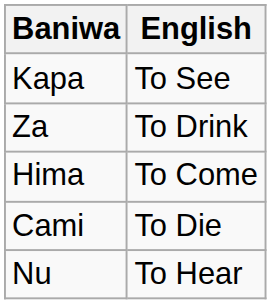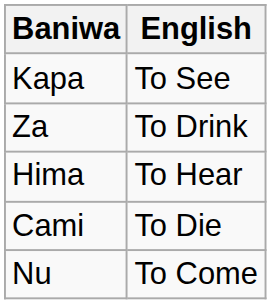 <table class="wikitable">
 <tr>
 <th>Baniwa</th>
 <th>English</th>
 </tr>
 <tr>
 <td>Kapa</td>
 <td>To See</td>
 </tr>
 <tr>
 <td>Za</td>
 <td>To Drink</td>
 </tr>
 <tr>
 <td>Hima</td>
-<td>To Come</td>
+<td>To Hear</td>
 </tr>
 <tr>
 <td>Cami</td>
 <td>To Die</td>
 </tr>
 <tr>
 <td>Nu</td>
-<td>To Hear</td>
+<td>To Come</td>
 </tr>
 </table>
